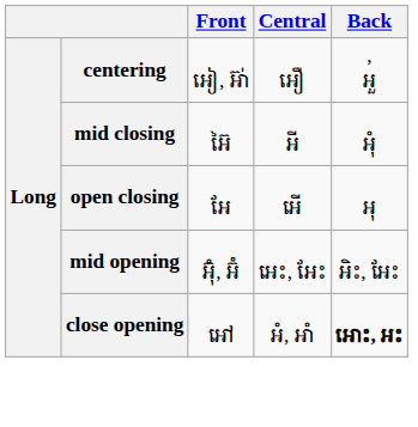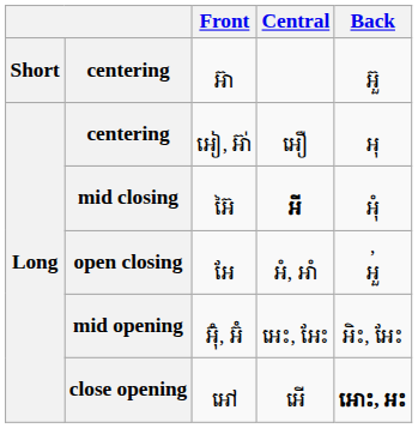 <table class="wikitable" style=text-align:center>
 <tr>
 <th colspan="2"></th>
 <th><a href='#'>Front</a></th>
 <th><a href='#'>Central</a></th>
 <th><a href='#'>Back</a></th>
 </tr>
 <tr>
+<th>Short</th>
+<th>centering</th>
+<td><br>អ៊ា</td>
+<td></td>
+<td><br>អ៊ួ</td>
+</tr>
+<tr>
 <th rowspan="5">Long</th>
 <th>centering</th>
 <td><br>អៀ, អ៊ា់</td>
 <td><br>អឿ</td>
-<td>, <br>អួ</td>
+<td><br>អុ</td>
 </tr>
 <tr>
 <th>mid closing</th>
 <td><br>អ៊ៃ</td>
-<td><br>អី</td>
+<td><strong><br>អី</strong></td>
 <td><br>អុំ</td>
 </tr>
 <tr>
 <th>open closing</th>
 <td><br>អែ</td>
-<td><br>អើ</td>
-<td><br>អុ</td>
+<td><br>អំ, អាំ</td>
+<td>, <br>អួ</td>
 </tr>
 <tr>
 <th>mid opening</th>
 <td><br>អ៊ុំ, អ៊ំ</td>
 <td><br>អេះ, អែះ</td>
 <td><br>អិះ, អែះ</td>
 </tr>
 <tr>
 <th>close opening</th>
 <td><br>អៅ</td>
-<td><br>អំ, អាំ</td>
+<td><br>អើ</td>
 <td><strong><br>អោះ, អះ</strong></td>
 </tr>
 </table>
